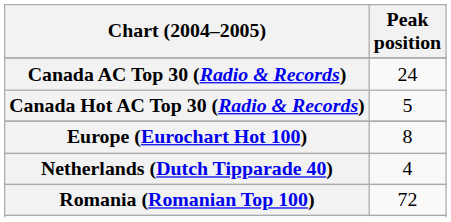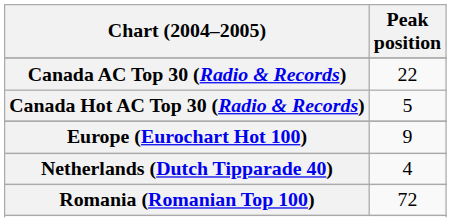 <table class="wikitable sortable plainrowheaders" style="text-align:center">
 <tr>
 <th scope="col">Chart (2004–2005)</th>
 <th scope="col">Peak<br>position</th>
 </tr>
 <tr>
 </tr>
 <tr>
 </tr>
 <tr>
 </tr>
 <tr>
 </tr>
 <tr>
 <th scope="row">Canada AC Top 30 (<em><a href='#'>Radio & Records</a></em>)</th>
-<td>24</td>
+<td>22</td>
 </tr>
 <tr>
 <th scope="row">Canada Hot AC Top 30 (<em><a href='#'>Radio & Records</a></em>)</th>
 <td>5</td>
 </tr>
 <tr>
 </tr>
 <tr>
 <th scope="row">Europe (<a href='#'>Eurochart Hot 100</a>)</th>
-<td>8</td>
+<td>9</td>
 </tr>
 <tr>
 </tr>
 <tr>
 </tr>
 <tr>
 </tr>
 <tr>
 </tr>
 <tr>
 </tr>
 <tr>
 <th scope="row">Netherlands (<a href='#'>Dutch Tipparade 40</a>)</th>
 <td>4</td>
 </tr>
 <tr>
 </tr>
 <tr>
 </tr>
 <tr>
 <th scope="row">Romania (<a href='#'>Romanian Top 100</a>)</th>
 <td>72</td>
 </tr>
 <tr>
 </tr>
 <tr>
 </tr>
 <tr>
 </tr>
 <tr>
 </tr>
 <tr>
 </tr>
 <tr>
 </tr>
 <tr>
 </tr>
 <tr>
 </tr>
 </table>
